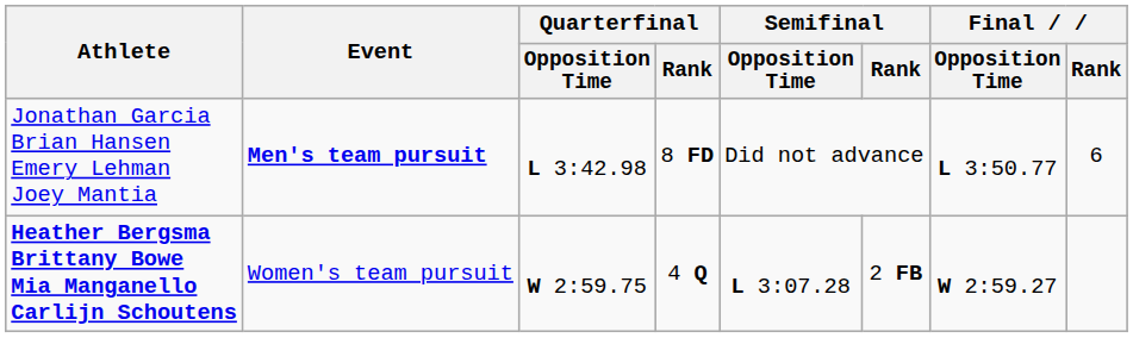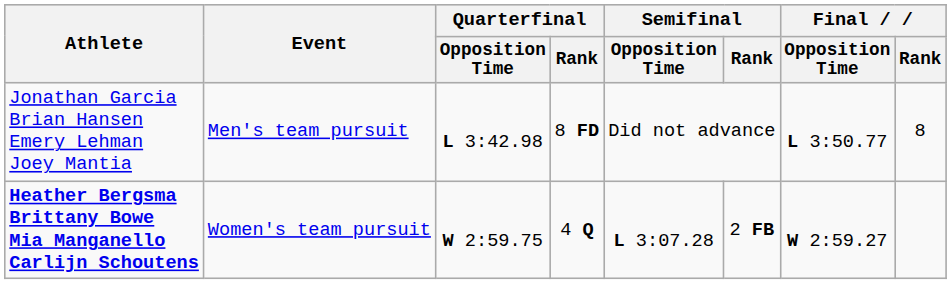 <table class=wikitable style=font-size:90%;text-align:center>
 <tr>
 <th rowspan=2>Athlete</th>
 <th rowspan=2>Event</th>
 <th colspan=2>Quarterfinal</th>
 <th colspan=2>Semifinal</th>
 <th colspan=2>Final /  / </th>
 </tr>
 <tr style=font-size:95%>
 <th>Opposition<br>Time</th>
 <th>Rank</th>
 <th>Opposition<br>Time</th>
 <th>Rank</th>
 <th>Opposition<br>Time</th>
 <th>Rank</th>
 </tr>
 <tr>
 <td align=left><a href='#'>Jonathan Garcia</a><br><a href='#'>Brian Hansen</a><br><a href='#'>Emery Lehman</a><br><a href='#'>Joey Mantia</a></td>
-<td align=left><strong><a href='#'>Men's team pursuit</a></strong></td>
+<td align=left><a href='#'>Men's team pursuit</a></td>
 <td><br><strong>L</strong> 3:42.98</td>
 <td>8 <strong>FD</strong></td>
 <td colspan=2>Did not advance</td>
 <td><br><strong>L</strong> 3:50.77</td>
-<td>6</td>
+<td>8</td>
 </tr>
 <tr>
 <td align=left><strong><a href='#'>Heather Bergsma</a><br><a href='#'>Brittany Bowe</a><br><a href='#'>Mia Manganello</a><br><a href='#'>Carlijn Schoutens</a></strong></td>
 <td align=left><a href='#'>Women's team pursuit</a></td>
 <td><br><strong>W</strong> 2:59.75</td>
 <td>4 <strong>Q</strong></td>
 <td><br><strong>L</strong> 3:07.28</td>
 <td>2 <strong>FB</strong></td>
 <td><br><strong>W</strong> 2:59.27</td>
 <td></td>
 </tr>
 </table>
